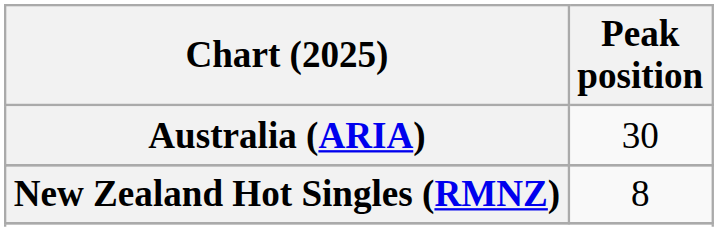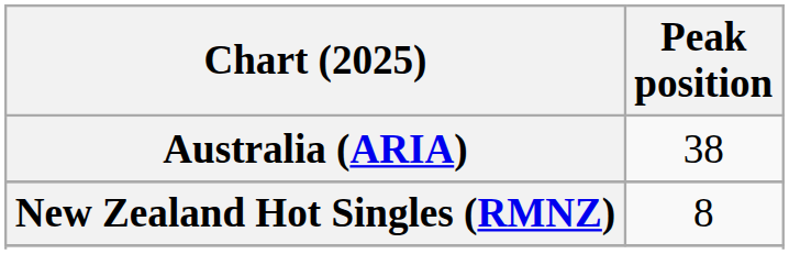 <table class="wikitable plainrowheaders sortable" style="text-align:center">
 <tr>
 <th scope="col">Chart (2025)</th>
 <th scope="col">Peak<br>position</th>
 </tr>
 <tr>
 <th scope="row">Australia (<a href='#'>ARIA</a>)</th>
-<td>30</td>
+<td>38</td>
 </tr>
 <tr>
 </tr>
 <tr>
 </tr>
 <tr>
 <th scope="row">New Zealand Hot Singles (<a href='#'>RMNZ</a>)</th>
 <td>8</td>
 </tr>
 <tr>
 </tr>
 <tr>
 </tr>
 <tr>
 </tr>
 <tr>
 </tr>
 <tr>
 </tr>
 </table>
